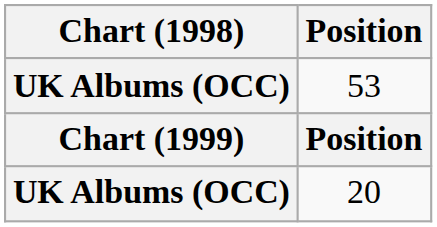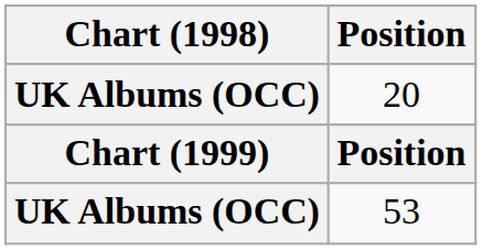 <table class="wikitable plainrowheaders" style="text-align:center">
 <tr>
 <th scope="col">Chart (1998)</th>
 <th scope="col">Position</th>
 </tr>
 <tr>
 <th scope="row">UK Albums (OCC)</th>
-<td>53</td>
+<td>20</td>
 </tr>
 <tr>
 <th scope="col">Chart (1999)</th>
 <th scope="col">Position</th>
 </tr>
 <tr>
 <th scope="row">UK Albums (OCC)</th>
-<td>20</td>
+<td>53</td>
 </tr>
 </table>
